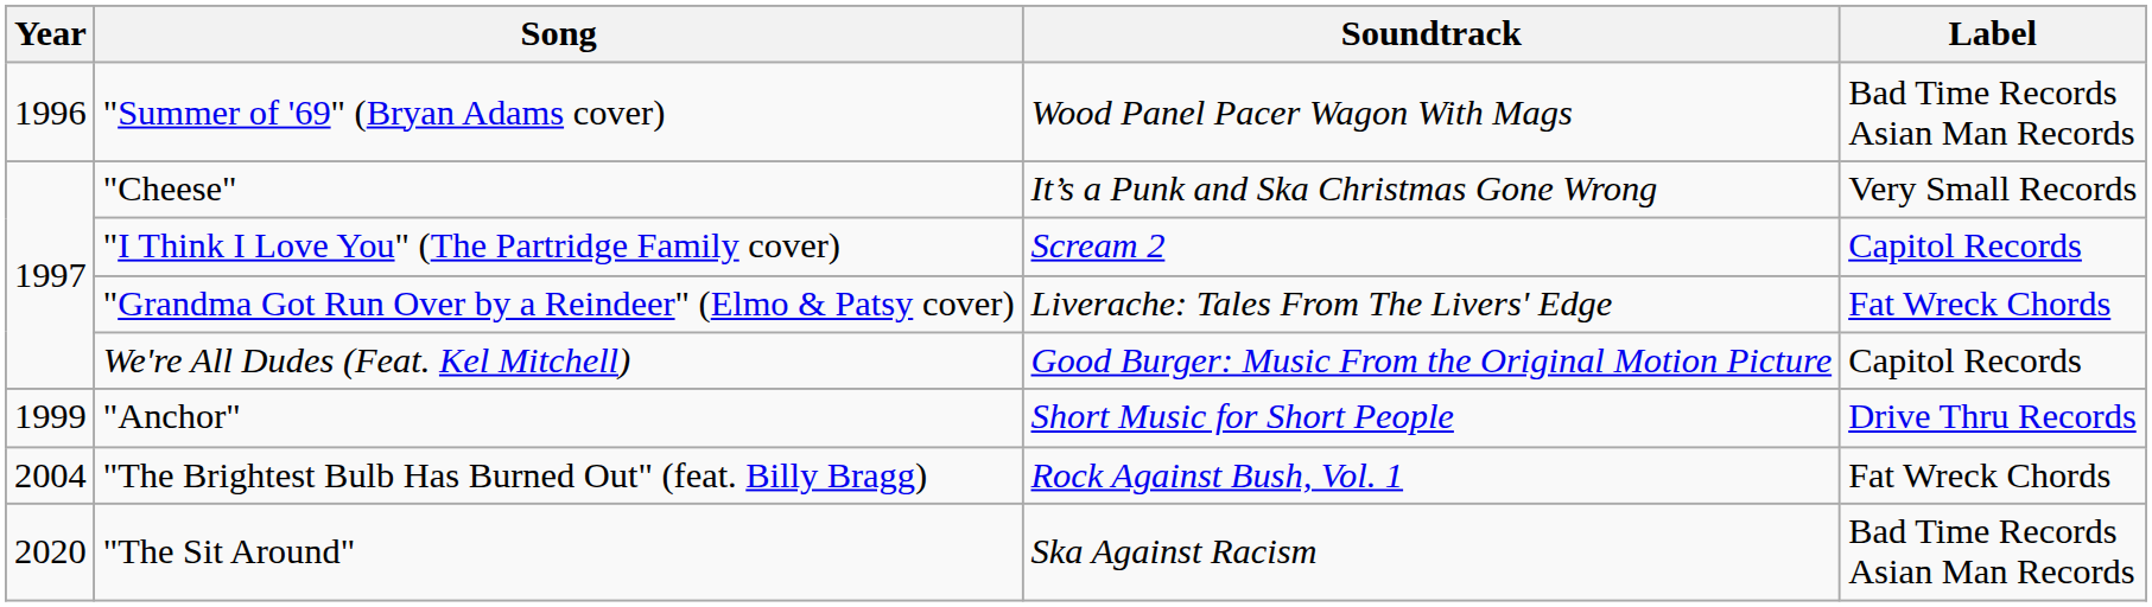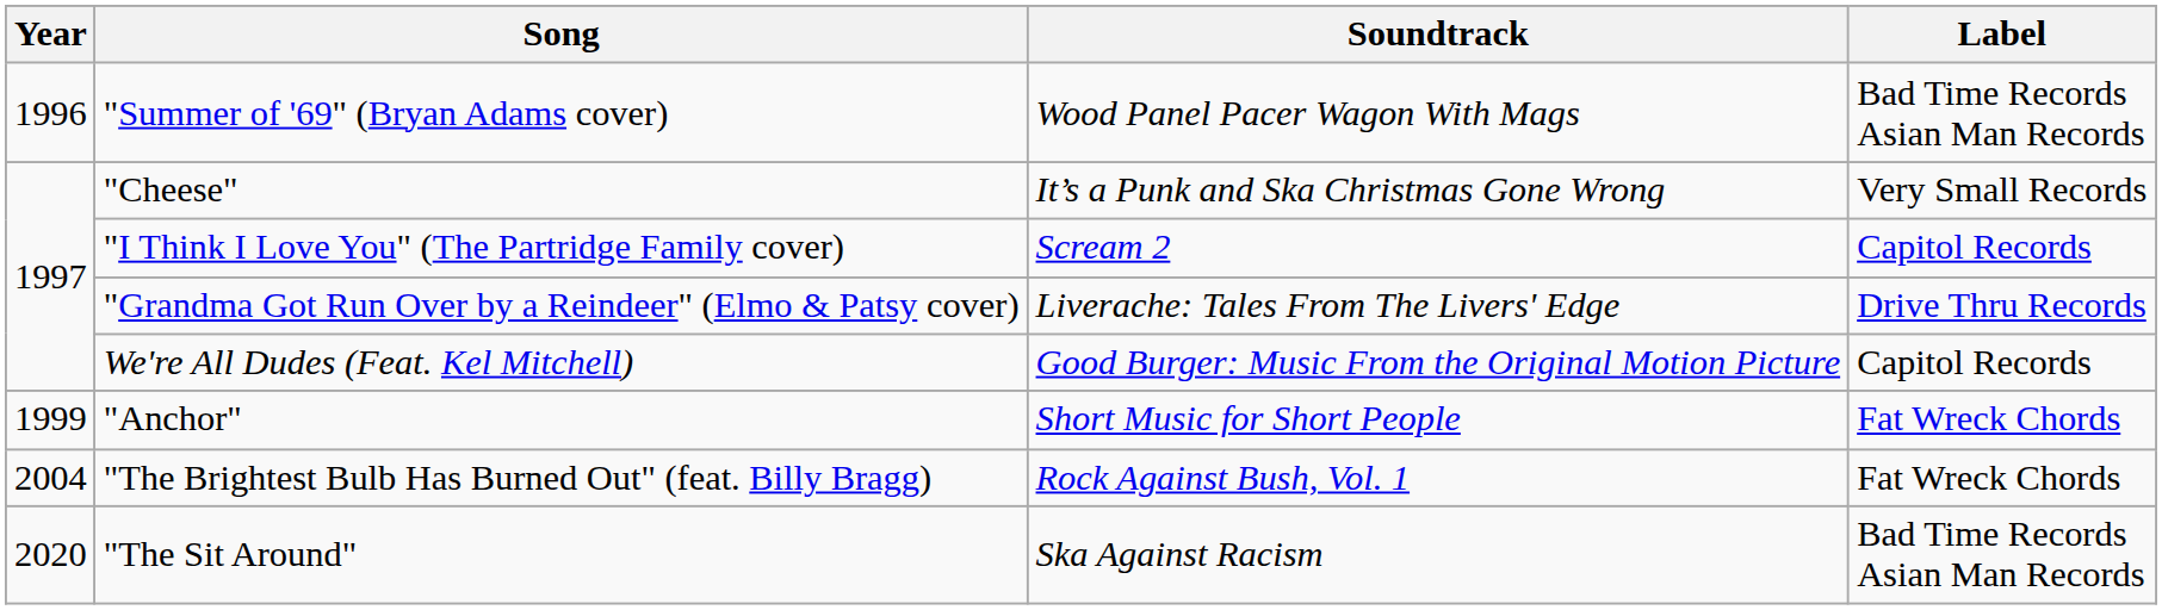 <table class= "wikitable">
 <tr>
 <th>Year</th>
 <th>Song</th>
 <th>Soundtrack</th>
 <th>Label</th>
 </tr>
 <tr>
 <td>1996</td>
 <td>"<a href='#'>Summer of '69</a>" (<a href='#'>Bryan Adams</a> cover)</td>
 <td><em>Wood Panel Pacer Wagon With Mags</em></td>
 <td>Bad Time Records<br>Asian Man Records</td>
 </tr>
 <tr>
 <td rowspan="4">1997</td>
 <td>"Cheese"</td>
 <td><em>It’s a Punk and Ska Christmas Gone Wrong</em></td>
 <td>Very Small Records</td>
 </tr>
 <tr>
 <td>"<a href='#'>I Think I Love You</a>" (<a href='#'>The Partridge Family</a> cover)</td>
 <td><em><a href='#'>Scream 2</a></em></td>
 <td><a href='#'>Capitol Records</a></td>
 </tr>
 <tr>
 <td>"<a href='#'>Grandma Got Run Over by a Reindeer</a>" (<a href='#'>Elmo & Patsy</a> cover)</td>
 <td><em>Liverache: Tales From The Livers' Edge</em></td>
-<td><a href='#'>Fat Wreck Chords</a></td>
+<td><a href='#'>Drive Thru Records</a></td>
 </tr>
 <tr>
 <td><em>We're All Dudes (Feat. <a href='#'>Kel Mitchell</a>)</em></td>
 <td><em><a href='#'>Good Burger: Music From the Original Motion Picture</a></em></td>
 <td>Capitol Records</td>
 </tr>
 <tr>
 <td>1999</td>
 <td>"Anchor"</td>
 <td><em><a href='#'>Short Music for Short People</a></em></td>
-<td><a href='#'>Drive Thru Records</a></td>
+<td><a href='#'>Fat Wreck Chords</a></td>
 </tr>
 <tr>
 <td>2004</td>
 <td>"The Brightest Bulb Has Burned Out" (feat. <a href='#'>Billy Bragg</a>)</td>
 <td><em><a href='#'>Rock Against Bush, Vol. 1</a></em></td>
 <td>Fat Wreck Chords</td>
 </tr>
 <tr>
 <td>2020</td>
 <td>"The Sit Around"</td>
 <td><em>Ska Against Racism</em></td>
 <td>Bad Time Records<br>Asian Man Records</td>
 </tr>
 </table>
